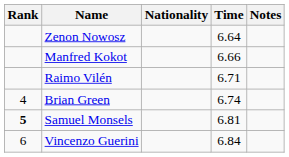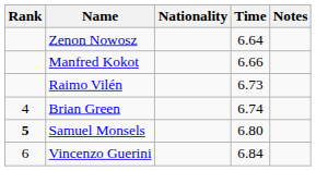 <table class="wikitable sortable" style="text-align:center">
 <tr>
 <th>Rank</th>
 <th>Name</th>
 <th>Nationality</th>
 <th>Time</th>
 <th>Notes</th>
 </tr>
 <tr>
 <td></td>
 <td align="left"><a href='#'>Zenon Nowosz</a></td>
 <td align=left></td>
 <td>6.64</td>
 <td></td>
 </tr>
 <tr>
 <td></td>
 <td align="left"><a href='#'>Manfred Kokot</a></td>
 <td align=left></td>
 <td>6.66</td>
 <td></td>
 </tr>
 <tr>
 <td></td>
 <td align="left"><a href='#'>Raimo Vilén</a></td>
 <td align=left></td>
-<td>6.71</td>
+<td>6.73</td>
 <td></td>
 </tr>
 <tr>
 <td>4</td>
 <td align="left"><a href='#'>Brian Green</a></td>
 <td align=left></td>
 <td>6.74</td>
 <td></td>
 </tr>
 <tr>
 <td><strong>5</strong></td>
 <td align="left"><a href='#'>Samuel Monsels</a></td>
 <td align=left></td>
-<td>6.81</td>
+<td>6.80</td>
 <td></td>
 </tr>
 <tr>
 <td>6</td>
 <td align="left"><a href='#'>Vincenzo Guerini</a></td>
 <td align=left></td>
 <td>6.84</td>
 <td></td>
 </tr>
 </table>
